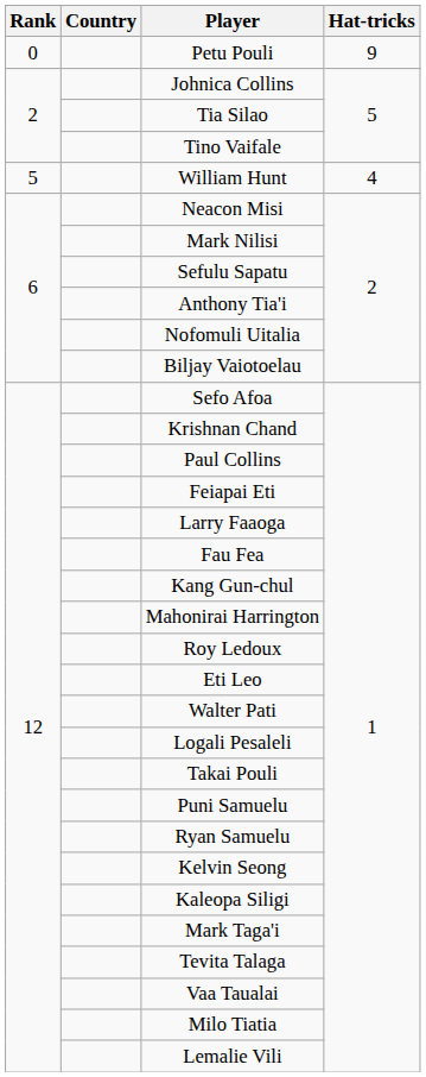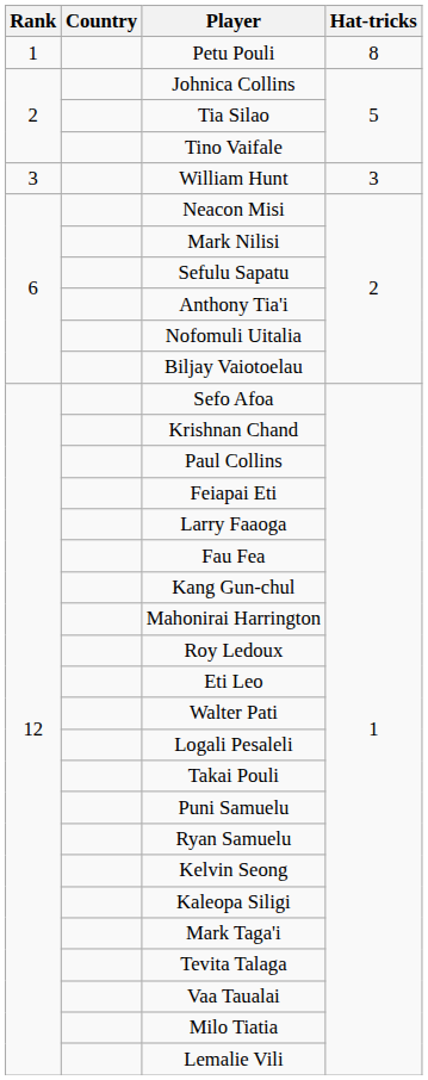 <table class="wikitable" style="text-align:center;">
 <tr>
 <th>Rank</th>
 <th>Country</th>
 <th>Player</th>
 <th>Hat-tricks</th>
 </tr>
 <tr>
-<td>0</td>
+<td>1</td>
 <td></td>
 <td>Petu Pouli</td>
-<td>9</td>
+<td>8</td>
 </tr>
 <tr>
 <td rowspan=3>2</td>
 <td></td>
 <td>Johnica Collins</td>
 <td rowspan=3>5</td>
 </tr>
 <tr>
 <td></td>
 <td>Tia Silao</td>
 </tr>
 <tr>
 <td></td>
 <td>Tino Vaifale</td>
 </tr>
 <tr>
-<td>5</td>
+<td>3</td>
 <td></td>
 <td>William Hunt</td>
-<td>4</td>
+<td>3</td>
 </tr>
 <tr>
 <td rowspan=6>6</td>
 <td></td>
 <td>Neacon Misi</td>
 <td rowspan=6>2</td>
 </tr>
 <tr>
 <td></td>
 <td>Mark Nilisi</td>
 </tr>
 <tr>
 <td></td>
 <td>Sefulu Sapatu</td>
 </tr>
 <tr>
 <td></td>
 <td>Anthony Tia'i</td>
 </tr>
 <tr>
 <td></td>
 <td>Nofomuli Uitalia</td>
 </tr>
 <tr>
 <td></td>
 <td>Biljay Vaiotoelau</td>
 </tr>
 <tr>
 <td rowspan=30>12</td>
 <td></td>
 <td>Sefo Afoa</td>
 <td rowspan=30>1</td>
 </tr>
 <tr>
 <td></td>
 <td>Krishnan Chand</td>
 </tr>
 <tr>
 <td></td>
 <td>Paul Collins</td>
 </tr>
 <tr>
 <td></td>
 <td>Feiapai Eti</td>
 </tr>
 <tr>
 <td></td>
 <td>Larry Faaoga</td>
 </tr>
 <tr>
 <td></td>
 <td>Fau Fea</td>
 </tr>
 <tr>
 <td></td>
 <td>Kang Gun-chul</td>
 </tr>
 <tr>
 <td></td>
 <td>Mahonirai Harrington</td>
 </tr>
 <tr>
 <td></td>
 <td>Roy Ledoux</td>
 </tr>
 <tr>
 <td></td>
 <td>Eti Leo</td>
 </tr>
 <tr>
 <td></td>
 <td>Walter Pati</td>
 </tr>
 <tr>
 <td></td>
 <td>Logali Pesaleli</td>
 </tr>
 <tr>
 <td></td>
 <td>Takai Pouli</td>
 </tr>
 <tr>
 <td></td>
 <td>Puni Samuelu</td>
 </tr>
 <tr>
 <td></td>
 <td>Ryan Samuelu</td>
 </tr>
 <tr>
 <td></td>
 <td>Kelvin Seong</td>
 </tr>
 <tr>
 <td></td>
 <td>Kaleopa Siligi</td>
 </tr>
 <tr>
 <td></td>
 <td>Mark Taga'i</td>
 </tr>
 <tr>
 <td></td>
 <td>Tevita Talaga</td>
 </tr>
 <tr>
 <td></td>
 <td>Vaa Taualai</td>
 </tr>
 <tr>
 <td></td>
 <td>Milo Tiatia</td>
 </tr>
 <tr>
 <td></td>
 <td>Lemalie Vili</td>
 </tr>
 </table>
